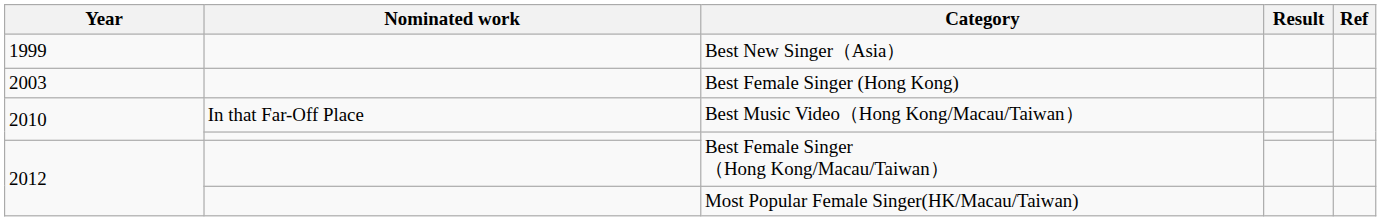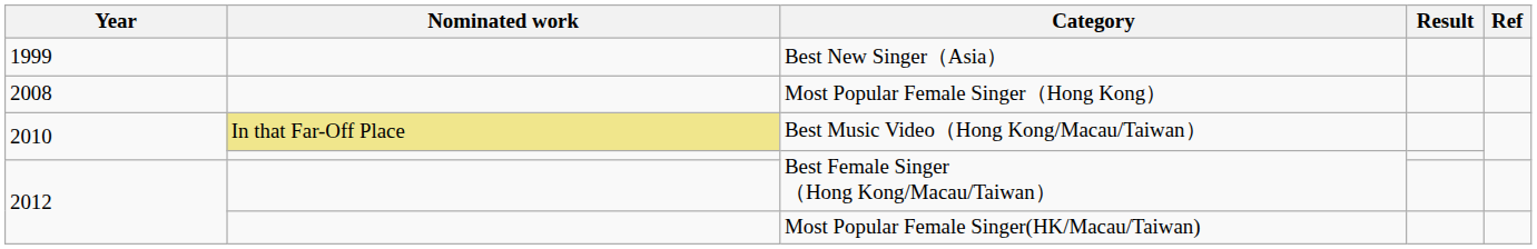 <table class="wikitable"  width="92%">
 <tr>
 <th width="12%">Year</th>
 <th width="30%">Nominated work</th>
 <th width="34%">Category</th>
 <th width="3%">Result</th>
 <th width="2%">Ref</th>
 </tr>
 <tr>
 <td>1999</td>
 <td></td>
 <td>Best New Singer（Asia）</td>
 <td></td>
 </tr>
 <tr>
-<td>2003</td>
+<td>2008</td>
 <td></td>
-<td>Best Female Singer (Hong Kong)</td>
+<td>Most Popular Female Singer（Hong Kong）</td>
 <td></td>
 <td></td>
 </tr>
 <tr>
 <td rowspan=2>2010</td>
-<td>In that Far-Off Place</td>
+<td style="background: khaki;">In that Far-Off Place</td>
 <td>Best Music Video（Hong Kong/Macau/Taiwan）</td>
 <td></td>
 <td rowspan=2></td>
 </tr>
 <tr>
 <td></td>
 <td rowspan=2>Best Female Singer<br>（Hong Kong/Macau/Taiwan）</td>
 <td></td>
 </tr>
 <tr>
 <td rowspan=2>2012</td>
 <td></td>
 <td></td>
 <td></td>
 </tr>
 <tr>
 <td></td>
 <td>Most Popular Female Singer(HK/Macau/Taiwan)</td>
 <td></td>
 <td></td>
 </tr>
 </table>
